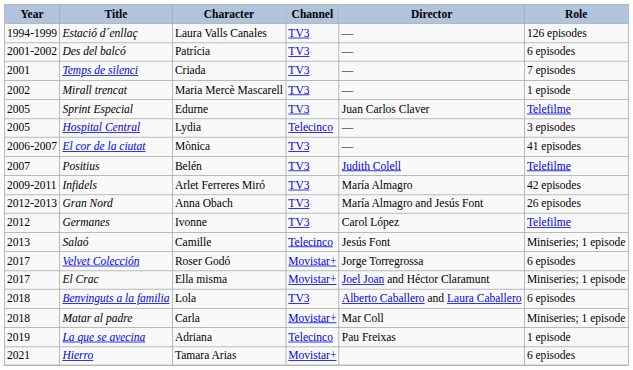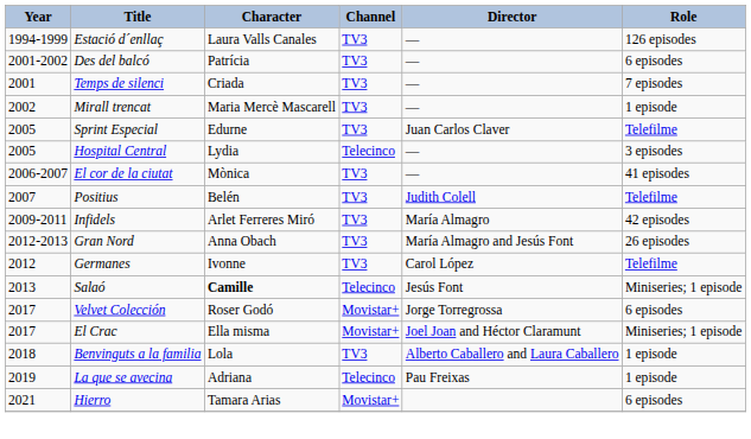 <table class="wikitable" style="font-size: 90%;">
 <tr>
 <th style="background: #B0C4DE;">Year</th>
 <th style="background: #B0C4DE;">Title</th>
 <th style="background: #B0C4DE;">Character</th>
 <th style="background: #B0C4DE;">Channel</th>
 <th style="background: #B0C4DE;">Director</th>
 <th style="background: #B0C4DE;">Role</th>
 </tr>
 <tr>
 <td>1994-1999</td>
 <td><em>Estació d´enllaç</em></td>
 <td>Laura Valls Canales</td>
 <td><a href='#'>TV3</a></td>
 <td>—</td>
 <td>126 episodes</td>
 </tr>
 <tr>
 <td>2001-2002</td>
 <td><em>Des del balcó</em></td>
 <td>Patrícia</td>
 <td><a href='#'>TV3</a></td>
 <td>—</td>
 <td>6 episodes</td>
 </tr>
 <tr>
 <td>2001</td>
 <td><em><a href='#'>Temps de silenci</a></em></td>
 <td>Criada</td>
 <td><a href='#'>TV3</a></td>
 <td>—</td>
 <td>7 episodes</td>
 </tr>
 <tr>
 <td>2002</td>
 <td><em>Mirall trencat</em></td>
 <td>Maria Mercè Mascarell</td>
 <td><a href='#'>TV3</a></td>
 <td>—</td>
 <td>1 episode</td>
 </tr>
 <tr>
 <td>2005</td>
 <td><em>Sprint Especial</em></td>
 <td>Edurne</td>
 <td><a href='#'>TV3</a></td>
 <td>Juan Carlos Claver</td>
 <td><a href='#'>Telefilme</a></td>
 </tr>
 <tr>
 <td>2005</td>
 <td><em><a href='#'>Hospital Central</a></em></td>
 <td>Lydia</td>
 <td><a href='#'>Telecinco</a></td>
 <td>—</td>
 <td>3 episodes</td>
 </tr>
 <tr>
 <td>2006-2007</td>
 <td><em><a href='#'>El cor de la ciutat</a></em></td>
 <td>Mònica</td>
 <td><a href='#'>TV3</a></td>
 <td>—</td>
 <td>41 episodes</td>
 </tr>
 <tr>
 <td>2007</td>
 <td><em>Positius</em></td>
 <td>Belén</td>
 <td><a href='#'>TV3</a></td>
 <td><a href='#'>Judith Colell</a></td>
 <td><a href='#'>Telefilme</a></td>
 </tr>
 <tr>
 <td>2009-2011</td>
 <td><em>Infidels</em></td>
 <td>Arlet Ferreres Miró</td>
 <td><a href='#'>TV3</a></td>
 <td>María Almagro</td>
 <td>42 episodes</td>
 </tr>
 <tr>
 <td>2012-2013</td>
 <td><em>Gran Nord</em></td>
 <td>Anna Obach</td>
 <td><a href='#'>TV3</a></td>
 <td>María Almagro and Jesús Font</td>
 <td>26 episodes</td>
 </tr>
 <tr>
 <td>2012</td>
 <td><em>Germanes</em></td>
 <td>Ivonne</td>
 <td><a href='#'>TV3</a></td>
 <td>Carol López</td>
 <td><a href='#'>Telefilme</a></td>
 </tr>
 <tr>
 <td>2013</td>
 <td><em>Salaó</em></td>
-<td>Camille</td>
+<td><strong>Camille</strong></td>
 <td><a href='#'>Telecinco</a></td>
 <td>Jesús Font</td>
 <td>Miniseries; 1 episode</td>
 </tr>
 <tr>
 <td>2017</td>
 <td><em><a href='#'>Velvet Colección</a></em></td>
 <td>Roser Godó</td>
 <td><a href='#'>Movistar+</a></td>
 <td>Jorge Torregrossa</td>
 <td>6 episodes</td>
 </tr>
 <tr>
 <td>2017</td>
 <td><em>El Crac</em></td>
 <td>Ella misma</td>
 <td><a href='#'>Movistar+</a></td>
 <td><a href='#'>Joel Joan</a> and Héctor Claramunt</td>
 <td>Miniseries; 1 episode</td>
 </tr>
 <tr>
 <td>2018</td>
 <td><em><a href='#'>Benvinguts a la familia</a></em></td>
 <td>Lola</td>
 <td><a href='#'>TV3</a></td>
 <td><a href='#'>Alberto Caballero</a> and <a href='#'>Laura Caballero</a></td>
-<td>6 episodes</td>
-</tr>
-<tr>
-<td>2018</td>
-<td><em>Matar al padre</em></td>
-<td>Carla</td>
-<td><a href='#'>Movistar+</a></td>
-<td>Mar Coll</td>
-<td>Miniseries; 1 episode</td>
+<td>1 episode</td>
 </tr>
 <tr>
 <td>2019</td>
 <td><em><a href='#'>La que se avecina</a></em></td>
 <td>Adriana</td>
 <td><a href='#'>Telecinco</a></td>
 <td>Pau Freixas</td>
 <td>1 episode</td>
 </tr>
 <tr>
 <td>2021</td>
 <td><em><a href='#'>Hierro</a></em></td>
 <td>Tamara Arias</td>
 <td><a href='#'>Movistar+</a></td>
 <td></td>
 <td>6 episodes</td>
 </tr>
 <tr>
 </tr>
 </table>
